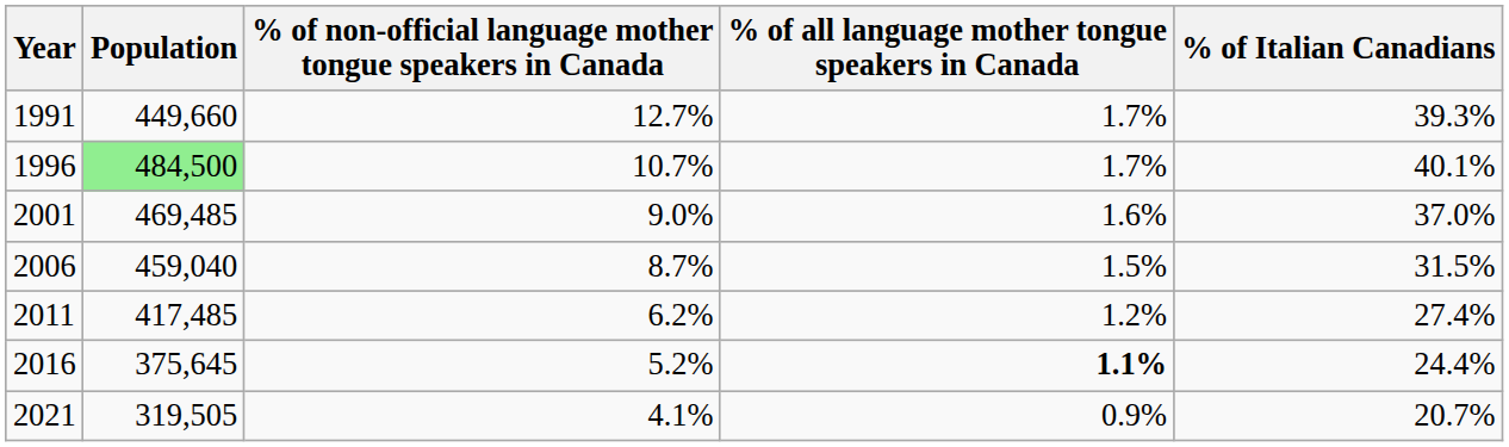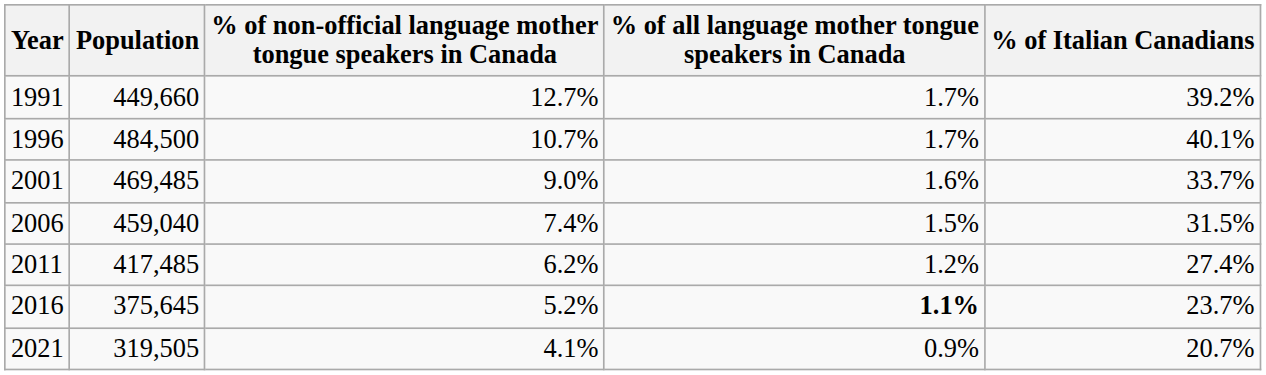 <table class="wikitable sortable">
 <tr>
 <th>Year</th>
 <th>Population</th>
 <th>% of non-official language mother<br>tongue speakers in Canada</th>
 <th>% of all language mother tongue<br>speakers in Canada</th>
 <th>% of Italian Canadians</th>
 </tr>
 <tr>
 <td>1991</td>
 <td align="right">449,660</td>
 <td align="right">12.7%</td>
 <td align="right">1.7%</td>
-<td align="right">39.3%</td>
+<td align="right">39.2%</td>
 </tr>
 <tr>
 <td>1996</td>
-<td align="right" style="background: lightgreen;">484,500</td>
+<td align="right">484,500</td>
 <td align="right">10.7%</td>
 <td align="right">1.7%</td>
 <td align="right">40.1%</td>
 </tr>
 <tr>
 <td>2001</td>
 <td align="right">469,485</td>
 <td align="right">9.0%</td>
 <td align="right">1.6%</td>
-<td align="right">37.0%</td>
+<td align="right">33.7%</td>
 </tr>
 <tr>
 <td>2006</td>
 <td align="right">459,040</td>
-<td align="right">8.7%</td>
+<td align="right">7.4%</td>
 <td align="right">1.5%</td>
 <td align="right">31.5%</td>
 </tr>
 <tr>
 <td>2011</td>
 <td align="right">417,485</td>
 <td align="right">6.2%</td>
 <td align="right">1.2%</td>
 <td align="right">27.4%</td>
 </tr>
 <tr>
 <td>2016</td>
 <td align="right">375,645</td>
 <td align="right">5.2%</td>
 <td align="right"><strong>1.1%</strong></td>
-<td align="right">24.4%</td>
+<td align="right">23.7%</td>
 </tr>
 <tr>
 <td>2021</td>
 <td align="right">319,505</td>
 <td align="right">4.1%</td>
 <td align="right">0.9%</td>
 <td align="right">20.7%</td>
 </tr>
 </table>
